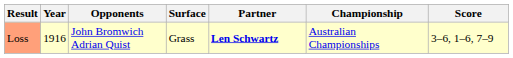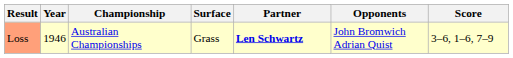 <table class="sortable wikitable">
 <tr>
 <th style="width:40px">Result</th>
 <th style="width:30px">Year</th>
-<th style="width:130px">Opponents</th>
+<th style="width:165px">Championship</th>
 <th style="width:50px">Surface</th>
 <th style="width:130px">Partner</th>
-<th style="width:165px">Championship</th>
+<th style="width:130px">Opponents</th>
 <th style="width:105px" class="unsortable">Score</th>
 </tr>
 <tr style="background:#ffc;">
 <td style="background:#ffa07a;">Loss</td>
-<td>1916</td>
-<td> <a href='#'>John Bromwich</a> <br>  <a href='#'>Adrian Quist </a></td>
+<td>1946</td>
+<td><a href='#'>Australian Championships</a></td>
 <td>Grass</td>
 <td><strong> <a href='#'>Len Schwartz</a></strong></td>
-<td><a href='#'>Australian Championships</a></td>
+<td> <a href='#'>John Bromwich</a> <br>  <a href='#'>Adrian Quist </a></td>
 <td>3–6, 1–6, 7–9</td>
 </tr>
 </table>
